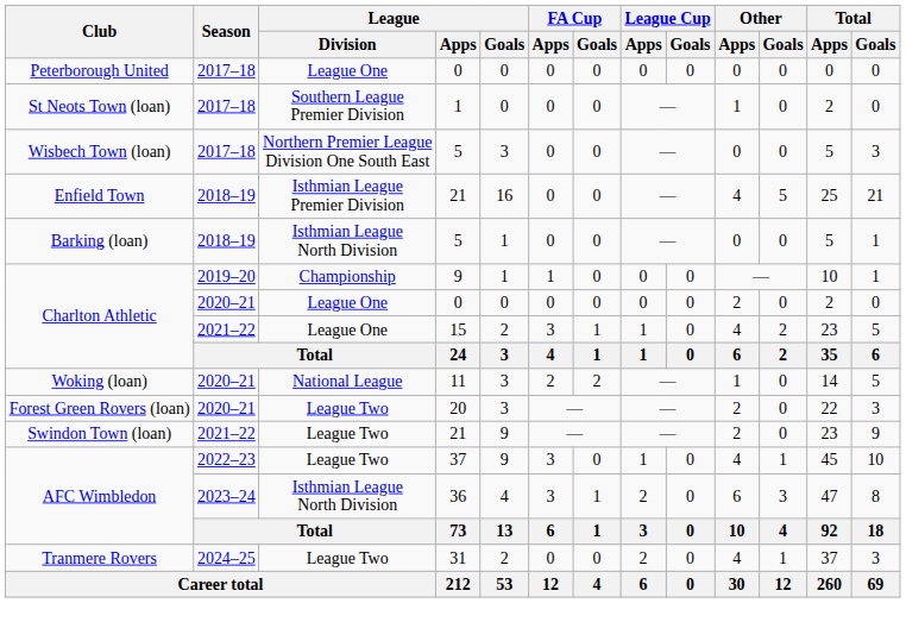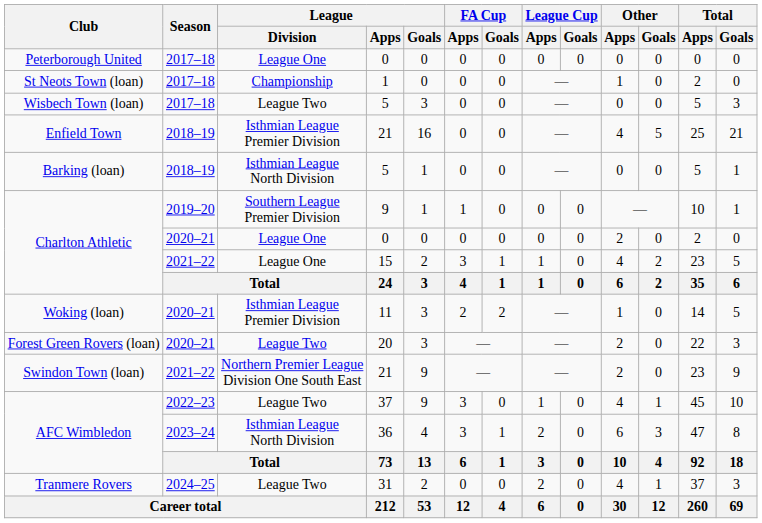 <table class="wikitable" style="text-align:center">
 <tr>
 <th rowspan="2">Club</th>
 <th rowspan="2">Season</th>
 <th colspan="3">League</th>
 <th colspan="2"><a href='#'>FA Cup</a></th>
 <th colspan="2"><a href='#'>League Cup</a></th>
 <th colspan="2">Other</th>
 <th colspan="2">Total</th>
 </tr>
 <tr>
 <th>Division</th>
 <th>Apps</th>
 <th>Goals</th>
 <th>Apps</th>
 <th>Goals</th>
 <th>Apps</th>
 <th>Goals</th>
 <th>Apps</th>
 <th>Goals</th>
 <th>Apps</th>
 <th>Goals</th>
 </tr>
 <tr>
 <td><a href='#'>Peterborough United</a></td>
 <td><a href='#'>2017–18</a></td>
 <td><a href='#'>League One</a></td>
 <td>0</td>
 <td>0</td>
 <td>0</td>
 <td>0</td>
 <td>0</td>
 <td>0</td>
 <td>0</td>
 <td>0</td>
 <td>0</td>
 <td>0</td>
 </tr>
 <tr>
 <td><a href='#'>St Neots Town</a> (loan)</td>
 <td><a href='#'>2017–18</a></td>
-<td><a href='#'>Southern League</a><br> Premier Division</td>
+<td><a href='#'>Championship</a></td>
 <td>1</td>
 <td>0</td>
 <td>0</td>
 <td>0</td>
 <td colspan="2">—</td>
 <td>1</td>
 <td>0</td>
 <td>2</td>
 <td>0</td>
 </tr>
 <tr>
 <td><a href='#'>Wisbech Town</a> (loan)</td>
 <td><a href='#'>2017–18</a></td>
-<td><a href='#'>Northern Premier League</a><br> Division One South East</td>
+<td>League Two</td>
 <td>5</td>
 <td>3</td>
 <td>0</td>
 <td>0</td>
 <td colspan="2">—</td>
 <td>0</td>
 <td>0</td>
 <td>5</td>
 <td>3</td>
 </tr>
 <tr>
 <td><a href='#'>Enfield Town</a></td>
 <td><a href='#'>2018–19</a></td>
 <td><a href='#'>Isthmian League</a><br> Premier Division</td>
 <td>21</td>
 <td>16</td>
 <td>0</td>
 <td>0</td>
 <td colspan="2">—</td>
 <td>4</td>
 <td>5</td>
 <td>25</td>
 <td>21</td>
 </tr>
 <tr>
 <td><a href='#'>Barking</a> (loan)</td>
 <td><a href='#'>2018–19</a></td>
 <td><a href='#'>Isthmian League</a><br> North Division</td>
 <td>5</td>
 <td>1</td>
 <td>0</td>
 <td>0</td>
 <td colspan="2">—</td>
 <td>0</td>
 <td>0</td>
 <td>5</td>
 <td>1</td>
 </tr>
 <tr>
 <td rowspan="4" valign="center"><a href='#'>Charlton Athletic</a></td>
 <td><a href='#'>2019–20</a></td>
-<td><a href='#'>Championship</a></td>
+<td><a href='#'>Southern League</a><br> Premier Division</td>
 <td>9</td>
 <td>1</td>
 <td>1</td>
 <td>0</td>
 <td>0</td>
 <td>0</td>
 <td colspan="2">—</td>
 <td>10</td>
 <td>1</td>
 </tr>
 <tr>
 <td><a href='#'>2020–21</a></td>
 <td><a href='#'>League One</a></td>
 <td>0</td>
 <td>0</td>
 <td>0</td>
 <td>0</td>
 <td>0</td>
 <td>0</td>
 <td>2</td>
 <td>0</td>
 <td>2</td>
 <td>0</td>
 </tr>
 <tr>
 <td><a href='#'>2021–22</a></td>
 <td>League One</td>
 <td>15</td>
 <td>2</td>
 <td>3</td>
 <td>1</td>
 <td>1</td>
 <td>0</td>
 <td>4</td>
 <td>2</td>
 <td>23</td>
 <td>5</td>
 </tr>
 <tr>
 <th colspan="2">Total</th>
 <th>24</th>
 <th>3</th>
 <th>4</th>
 <th>1</th>
 <th>1</th>
 <th>0</th>
 <th>6</th>
 <th>2</th>
 <th>35</th>
 <th>6</th>
 </tr>
 <tr>
 <td><a href='#'>Woking</a> (loan)</td>
 <td><a href='#'>2020–21</a></td>
-<td><a href='#'>National League</a></td>
+<td><a href='#'>Isthmian League</a><br> Premier Division</td>
 <td>11</td>
 <td>3</td>
 <td>2</td>
 <td>2</td>
 <td colspan="2">—</td>
 <td>1</td>
 <td>0</td>
 <td>14</td>
 <td>5</td>
 </tr>
 <tr>
 <td><a href='#'>Forest Green Rovers</a> (loan)</td>
 <td><a href='#'>2020–21</a></td>
 <td><a href='#'>League Two</a></td>
 <td>20</td>
 <td>3</td>
 <td colspan="2">—</td>
 <td colspan="2">—</td>
 <td>2</td>
 <td>0</td>
 <td>22</td>
 <td>3</td>
 </tr>
 <tr>
 <td><a href='#'>Swindon Town</a> (loan)</td>
 <td><a href='#'>2021–22</a></td>
-<td>League Two</td>
+<td><a href='#'>Northern Premier League</a><br> Division One South East</td>
 <td>21</td>
 <td>9</td>
 <td colspan="2">—</td>
 <td colspan="2">—</td>
 <td>2</td>
 <td>0</td>
 <td>23</td>
 <td>9</td>
 </tr>
 <tr>
 <td rowspan="3"><a href='#'>AFC Wimbledon</a></td>
 <td><a href='#'>2022–23</a></td>
 <td>League Two</td>
 <td>37</td>
 <td>9</td>
 <td>3</td>
 <td>0</td>
 <td>1</td>
 <td>0</td>
 <td>4</td>
 <td>1</td>
 <td>45</td>
 <td>10</td>
 </tr>
 <tr>
 <td><a href='#'>2023–24</a></td>
 <td><a href='#'>Isthmian League</a><br> North Division</td>
 <td>36</td>
 <td>4</td>
 <td>3</td>
 <td>1</td>
 <td>2</td>
 <td>0</td>
 <td>6</td>
 <td>3</td>
 <td>47</td>
 <td>8</td>
 </tr>
 <tr>
 <th colspan="2">Total</th>
 <th>73</th>
 <th>13</th>
 <th>6</th>
 <th>1</th>
 <th>3</th>
 <th>0</th>
 <th>10</th>
 <th>4</th>
 <th>92</th>
 <th>18</th>
 </tr>
 <tr>
 <td><a href='#'>Tranmere Rovers</a></td>
 <td><a href='#'>2024–25</a></td>
 <td>League Two</td>
 <td>31</td>
 <td>2</td>
 <td>0</td>
 <td>0</td>
 <td>2</td>
 <td>0</td>
 <td>4</td>
 <td>1</td>
 <td>37</td>
 <td>3</td>
 </tr>
 <tr>
 <th colspan="3">Career total</th>
 <th>212</th>
 <th>53</th>
 <th>12</th>
 <th>4</th>
 <th>6</th>
 <th>0</th>
 <th>30</th>
 <th>12</th>
 <th>260</th>
 <th>69</th>
 </tr>
 </table>
